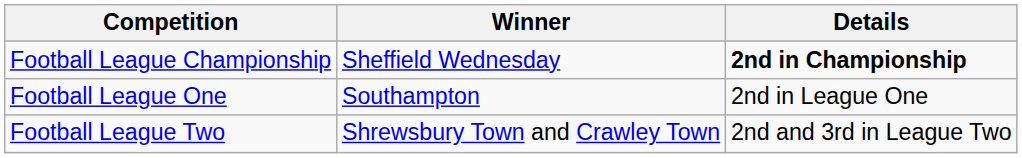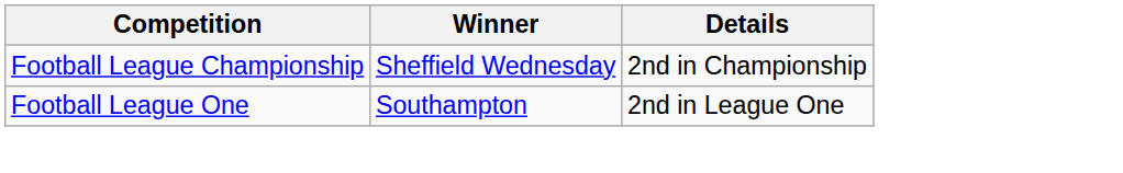 <table class="wikitable">
 <tr>
 <th>Competition</th>
 <th>Winner</th>
 <th>Details</th>
 </tr>
 <tr>
 <td><a href='#'>Football League Championship</a></td>
 <td><a href='#'>Sheffield Wednesday</a></td>
-<td><strong>2nd in Championship</strong></td>
+<td>2nd in Championship</td>
 </tr>
 <tr>
 <td><a href='#'>Football League One</a></td>
 <td><a href='#'>Southampton</a></td>
 <td>2nd in League One</td>
 </tr>
-<tr>
-<td><a href='#'>Football League Two</a></td>
-<td><a href='#'>Shrewsbury Town</a> and <a href='#'>Crawley Town</a></td>
-<td>2nd and 3rd in League Two</td>
-</tr>
 </table>
